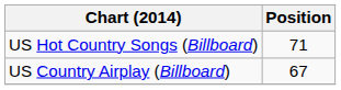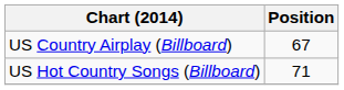 <table class="wikitable sortable">
 <tr>
 <th scope="col">Chart (2014)</th>
 <th scope="col">Position</th>
 </tr>
 <tr>
+<td>US <a href='#'>Country Airplay</a> (<em><a href='#'>Billboard</a></em>)</td>
+<td align="center">67</td>
+</tr>
+<tr>
 <td>US <a href='#'>Hot Country Songs</a> (<em><a href='#'>Billboard</a></em>)</td>
 <td align="center">71</td>
 </tr>
 <tr>
-<td>US <a href='#'>Country Airplay</a> (<em><a href='#'>Billboard</a></em>)</td>
-<td align="center">67</td>
-</tr>
-<tr>
 </tr>
 </table>
